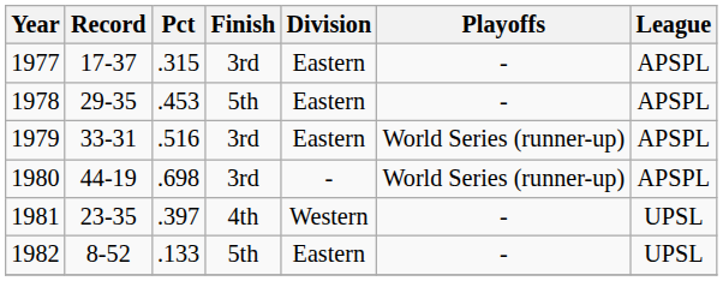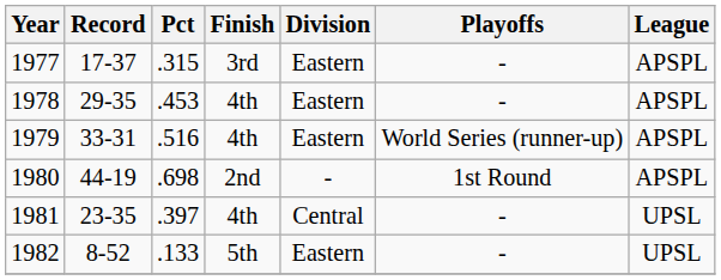 <table class="wikitable">
 <tr style="background: #F2F2F2;">
 <th>Year</th>
 <th>Record</th>
 <th>Pct</th>
 <th>Finish</th>
 <th>Division</th>
 <th>Playoffs</th>
 <th>League</th>
 </tr>
 <tr align=center>
 <td>1977</td>
 <td>17-37</td>
 <td>.315</td>
 <td>3rd</td>
 <td>Eastern</td>
 <td>-</td>
 <td>APSPL</td>
 </tr>
 <tr align=center>
 <td>1978</td>
 <td>29-35</td>
 <td>.453</td>
-<td>5th</td>
+<td>4th</td>
 <td>Eastern</td>
 <td>-</td>
 <td>APSPL</td>
 </tr>
 <tr align=center>
 <td>1979</td>
 <td>33-31</td>
 <td>.516</td>
-<td>3rd</td>
+<td>4th</td>
 <td>Eastern</td>
 <td>World Series (runner-up)</td>
 <td>APSPL</td>
 </tr>
 <tr align=center>
 <td>1980</td>
 <td>44-19</td>
 <td>.698</td>
-<td>3rd</td>
+<td>2nd</td>
 <td>-</td>
-<td>World Series (runner-up)</td>
+<td>1st Round</td>
 <td>APSPL</td>
 </tr>
 <tr align=center>
 <td>1981</td>
 <td>23-35</td>
 <td>.397</td>
 <td>4th</td>
-<td>Western</td>
+<td>Central</td>
 <td>-</td>
 <td>UPSL</td>
 </tr>
 <tr align=center>
 <td>1982</td>
 <td>8-52</td>
 <td>.133</td>
 <td>5th</td>
 <td>Eastern</td>
 <td>-</td>
 <td>UPSL</td>
 </tr>
 <tr align=center>
 </tr>
 </table>
